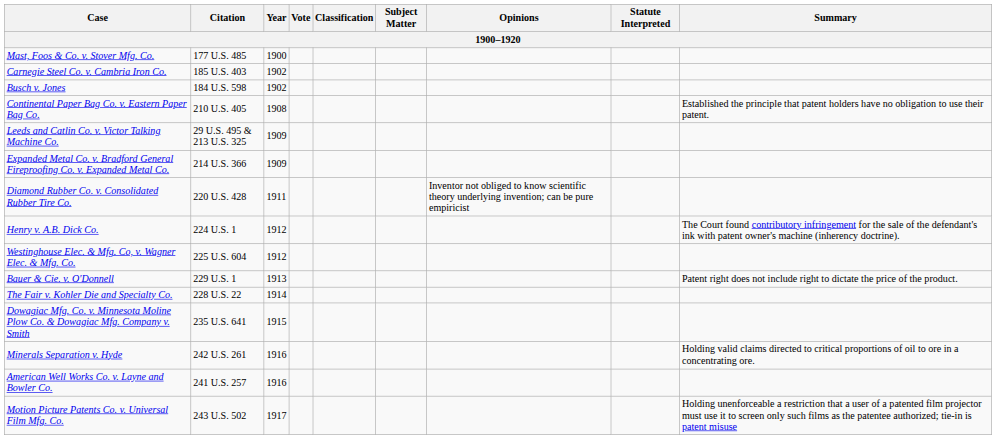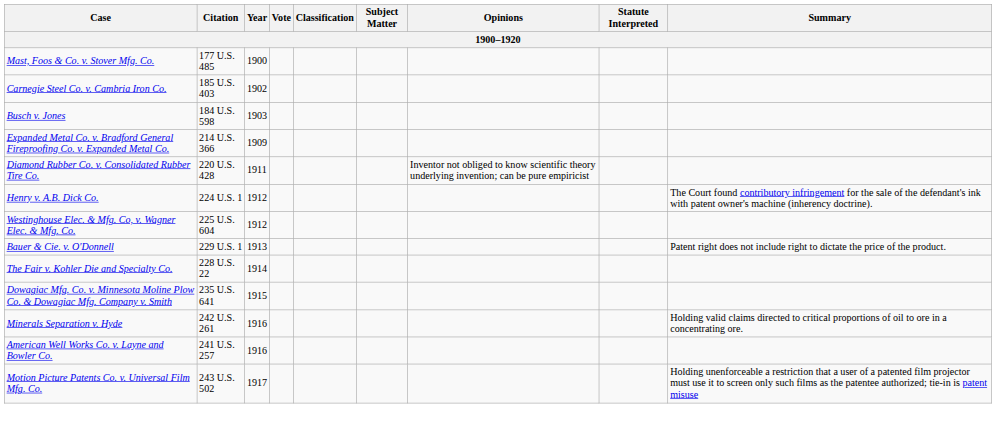 <table class="wikitable sortable">
 <tr>
 <th>Case</th>
 <th>Citation</th>
 <th>Year</th>
 <th>Vote</th>
 <th>Classification</th>
 <th>Subject Matter</th>
 <th>Opinions</th>
 <th>Statute Interpreted</th>
 <th>Summary</th>
 </tr>
 <tr>
 <th colspan="9"><strong>1900–1920</strong></th>
 </tr>
 <tr>
 <td><em><a href='#'>Mast, Foos & Co. v. Stover Mfg. Co.</a></em></td>
 <td>177 U.S. 485</td>
 <td>1900</td>
 <td></td>
 <td></td>
 <td></td>
 <td></td>
 <td></td>
 <td></td>
 </tr>
 <tr>
 <td><em><a href='#'>Carnegie Steel Co. v. Cambria Iron Co.</a></em></td>
 <td>185 U.S. 403</td>
 <td>1902</td>
 <td></td>
 <td></td>
 <td></td>
 <td></td>
 <td></td>
 <td></td>
 </tr>
 <tr>
 <td><em><a href='#'>Busch v. Jones</a></em></td>
 <td>184 U.S. 598</td>
-<td>1902</td>
-<td></td>
-<td></td>
-<td></td>
-<td></td>
-<td></td>
-<td></td>
-</tr>
-<tr>
-<td><em><a href='#'>Continental Paper Bag Co. v. Eastern Paper Bag Co.</a></em></td>
-<td>210 U.S. 405</td>
-<td>1908</td>
-<td></td>
-<td></td>
-<td></td>
-<td></td>
-<td></td>
-<td>Established the principle that patent holders have no obligation to use their patent.</td>
-</tr>
-<tr>
-<td><em><a href='#'>Leeds and Catlin Co. v. Victor Talking Machine Co.</a></em></td>
-<td>29 U.S. 495 & 213 U.S. 325</td>
-<td>1909</td>
+<td>1903</td>
 <td></td>
 <td></td>
 <td></td>
 <td></td>
 <td></td>
 <td></td>
 </tr>
 <tr>
 <td><em><a href='#'>Expanded Metal Co. v. Bradford General Fireproofing Co. v. Expanded Metal Co.</a></em></td>
 <td>214 U.S. 366</td>
 <td>1909</td>
 <td></td>
 <td></td>
 <td></td>
 <td></td>
 <td></td>
 <td></td>
 </tr>
 <tr>
 <td><em><a href='#'>Diamond Rubber Co. v. Consolidated Rubber Tire Co.</a></em></td>
 <td>220 U.S. 428</td>
 <td>1911</td>
 <td></td>
 <td></td>
 <td></td>
 <td>Inventor not obliged to know scientific theory underlying invention; can be pure empiricist</td>
 <td></td>
 <td></td>
 </tr>
 <tr>
 <td><em><a href='#'>Henry v. A.B. Dick Co.</a></em></td>
 <td>224 U.S. 1</td>
 <td>1912</td>
 <td></td>
 <td></td>
 <td></td>
 <td></td>
 <td></td>
 <td>The Court found <a href='#'>contributory infringement</a> for the sale of the defendant's ink with patent owner's machine (inherency doctrine).</td>
 </tr>
 <tr>
 <td><em><a href='#'>Westinghouse Elec. & Mfg. Co, v. Wagner Elec. & Mfg. Co.</a></em></td>
 <td>225 U.S. 604</td>
 <td>1912</td>
 <td></td>
 <td></td>
 <td></td>
 <td></td>
 <td></td>
 <td></td>
 </tr>
 <tr>
 <td><em><a href='#'>Bauer & Cie. v. O'Donnell</a></em></td>
 <td>229 U.S. 1</td>
 <td>1913</td>
 <td></td>
 <td></td>
 <td></td>
 <td></td>
 <td></td>
 <td>Patent right does not include right to dictate the price of the product.</td>
 </tr>
 <tr>
 <td><em><a href='#'>The Fair v. Kohler Die and Specialty Co.</a></em></td>
 <td>228 U.S. 22</td>
 <td>1914</td>
 <td></td>
 <td></td>
 <td></td>
 <td></td>
 <td></td>
 <td></td>
 </tr>
 <tr>
 <td><em><a href='#'>Dowagiac Mfg. Co. v. Minnesota Moline Plow Co. & Dowagiac Mfg. Company v. Smith</a></em></td>
 <td>235 U.S. 641</td>
 <td>1915</td>
 <td></td>
 <td></td>
 <td></td>
 <td></td>
 <td></td>
 <td></td>
 </tr>
 <tr>
 <td><em><a href='#'>Minerals Separation v. Hyde</a></em></td>
 <td>242 U.S. 261</td>
 <td>1916</td>
 <td></td>
 <td></td>
 <td></td>
 <td></td>
 <td></td>
 <td>Holding valid claims directed to critical proportions of oil to ore in a concentrating ore.</td>
 </tr>
 <tr>
 <td><em><a href='#'>American Well Works Co. v. Layne and Bowler Co.</a></em></td>
 <td>241 U.S. 257</td>
 <td>1916</td>
 <td></td>
 <td></td>
 <td></td>
 <td></td>
 <td></td>
 <td></td>
 </tr>
 <tr>
 <td><em><a href='#'>Motion Picture Patents Co. v. Universal Film Mfg. Co.</a></em></td>
 <td>243 U.S. 502</td>
 <td>1917</td>
 <td></td>
 <td></td>
 <td></td>
 <td></td>
 <td></td>
 <td>Holding unenforceable a restriction that a user of a patented film projector must use it to screen only such films as the patentee authorized; tie-in is <a href='#'>patent misuse</a></td>
 </tr>
 </table>
